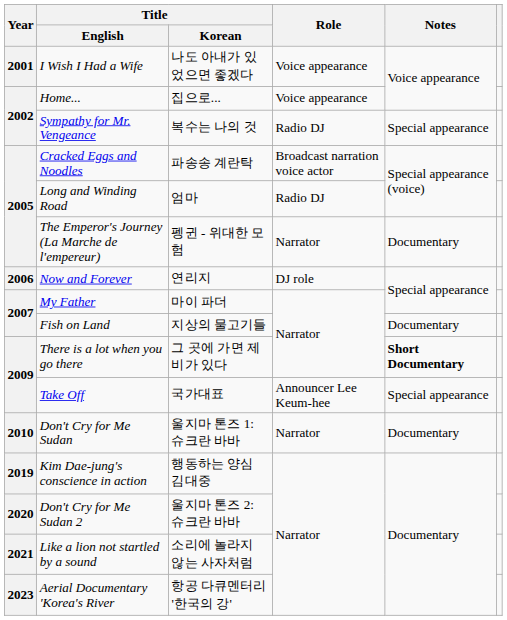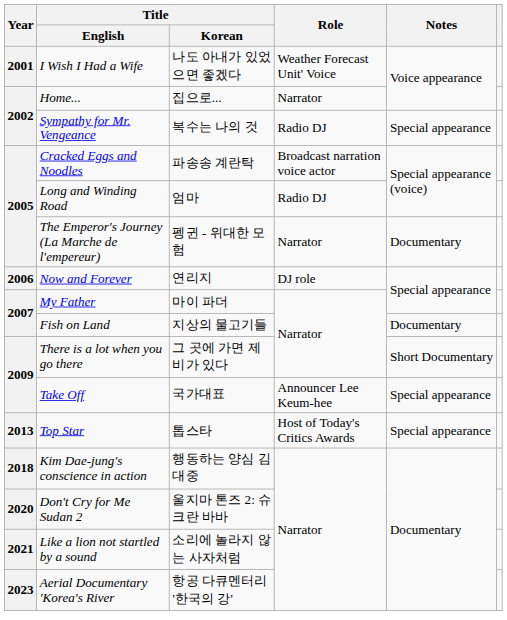 <table class="wikitable sortable plainrowheaders">
 <tr>
 <th rowspan="2">Year</th>
 <th colspan="2">Title</th>
 <th rowspan="2">Role</th>
 <th rowspan="2">Notes</th>
 <th rowspan="2"></th>
 </tr>
 <tr>
 <th scope="col">English</th>
 <th scope="col">Korean</th>
 </tr>
 <tr>
 <th scope="row">2001</th>
 <td><em>I Wish I Had a Wife</em></td>
 <td>나도 아내가 있었으면 좋겠다</td>
-<td>Voice appearance</td>
+<td>Weather Forecast Unit' Voice</td>
 <td rowspan="2">Voice appearance</td>
 <td></td>
 </tr>
 <tr>
 <th scope="row" rowspan="2">2002</th>
 <td><em>Home...</em></td>
 <td>집으로...</td>
-<td>Voice appearance</td>
+<td>Narrator</td>
 <td></td>
 </tr>
 <tr>
 <td><em><a href='#'>Sympathy for Mr. Vengeance</a></em></td>
 <td>복수는 나의 것</td>
 <td>Radio DJ</td>
 <td>Special appearance</td>
 <td></td>
 </tr>
 <tr>
 <th scope="row" rowspan="3">2005</th>
 <td><em><a href='#'>Cracked Eggs and Noodles</a></em></td>
 <td>파송송 계란탁</td>
 <td>Broadcast narration voice actor</td>
 <td rowspan="2">Special appearance (voice)</td>
 <td></td>
 </tr>
 <tr>
 <td><em>Long and Winding Road</em></td>
 <td>엄마</td>
 <td>Radio DJ</td>
 <td></td>
 </tr>
 <tr>
 <td><em>The Emperor's Journey<br>(La Marche de l'empereur)</em></td>
 <td>펭귄 - 위대한 모험</td>
 <td>Narrator</td>
 <td>Documentary</td>
 <td></td>
 </tr>
 <tr>
 <th scope="row">2006</th>
 <td><em><a href='#'>Now and Forever</a></em></td>
 <td>연리지</td>
 <td>DJ role</td>
 <td rowspan="2">Special appearance</td>
 <td></td>
 </tr>
 <tr>
 <th rowspan="2" scope="row">2007</th>
 <td><em><a href='#'>My Father</a></em></td>
 <td>마이 파더</td>
 <td rowspan="3">Narrator</td>
 <td></td>
 </tr>
 <tr>
 <td><em>Fish on Land</em></td>
 <td>지상의 물고기들</td>
 <td>Documentary</td>
 <td></td>
 </tr>
 <tr>
 <th scope="row" rowspan="2">2009</th>
 <td><em>There is a lot when you go there</em></td>
 <td>그 곳에 가면 제비가 있다</td>
-<td><strong>Short Documentary</strong></td>
+<td>Short Documentary</td>
 <td></td>
 </tr>
 <tr>
 <td><em><a href='#'>Take Off</a></em></td>
 <td>국가대표</td>
 <td>Announcer Lee Keum-hee</td>
 <td>Special appearance</td>
 <td></td>
 </tr>
 <tr>
-<th scope="row">2010</th>
-<td><em>Don't Cry for Me Sudan</em></td>
-<td>울지마 톤즈 1: 슈크란 바바</td>
-<td>Narrator</td>
-<td>Documentary</td>
+<th scope="row">2013</th>
+<td><em><a href='#'>Top Star</a></em></td>
+<td>톱스타</td>
+<td>Host of Today's Critics Awards</td>
+<td>Special appearance</td>
 <td></td>
 </tr>
 <tr>
-<th scope="row">2019</th>
+<th scope="row">2018</th>
 <td><em>Kim Dae-jung's conscience in action</em></td>
 <td>행동하는 양심 김대중</td>
 <td rowspan="4">Narrator</td>
 <td rowspan="4">Documentary</td>
 <td></td>
 </tr>
 <tr>
 <th scope="row">2020</th>
 <td><em>Don't Cry for Me Sudan 2</em></td>
 <td>울지마 톤즈 2: 슈크란 바바</td>
 <td></td>
 </tr>
 <tr>
 <th scope="row">2021</th>
 <td><em>Like a lion not startled by a sound</em></td>
 <td>소리에 놀라지 않는 사자처럼</td>
 <td></td>
 </tr>
 <tr>
 <th scope="row">2023</th>
 <td><em>Aerial Documentary 'Korea's River<strong></td>
 <td>항공 다큐멘터리 '한국의 강'</td>
 <td></td>
 </tr>
 </table>
